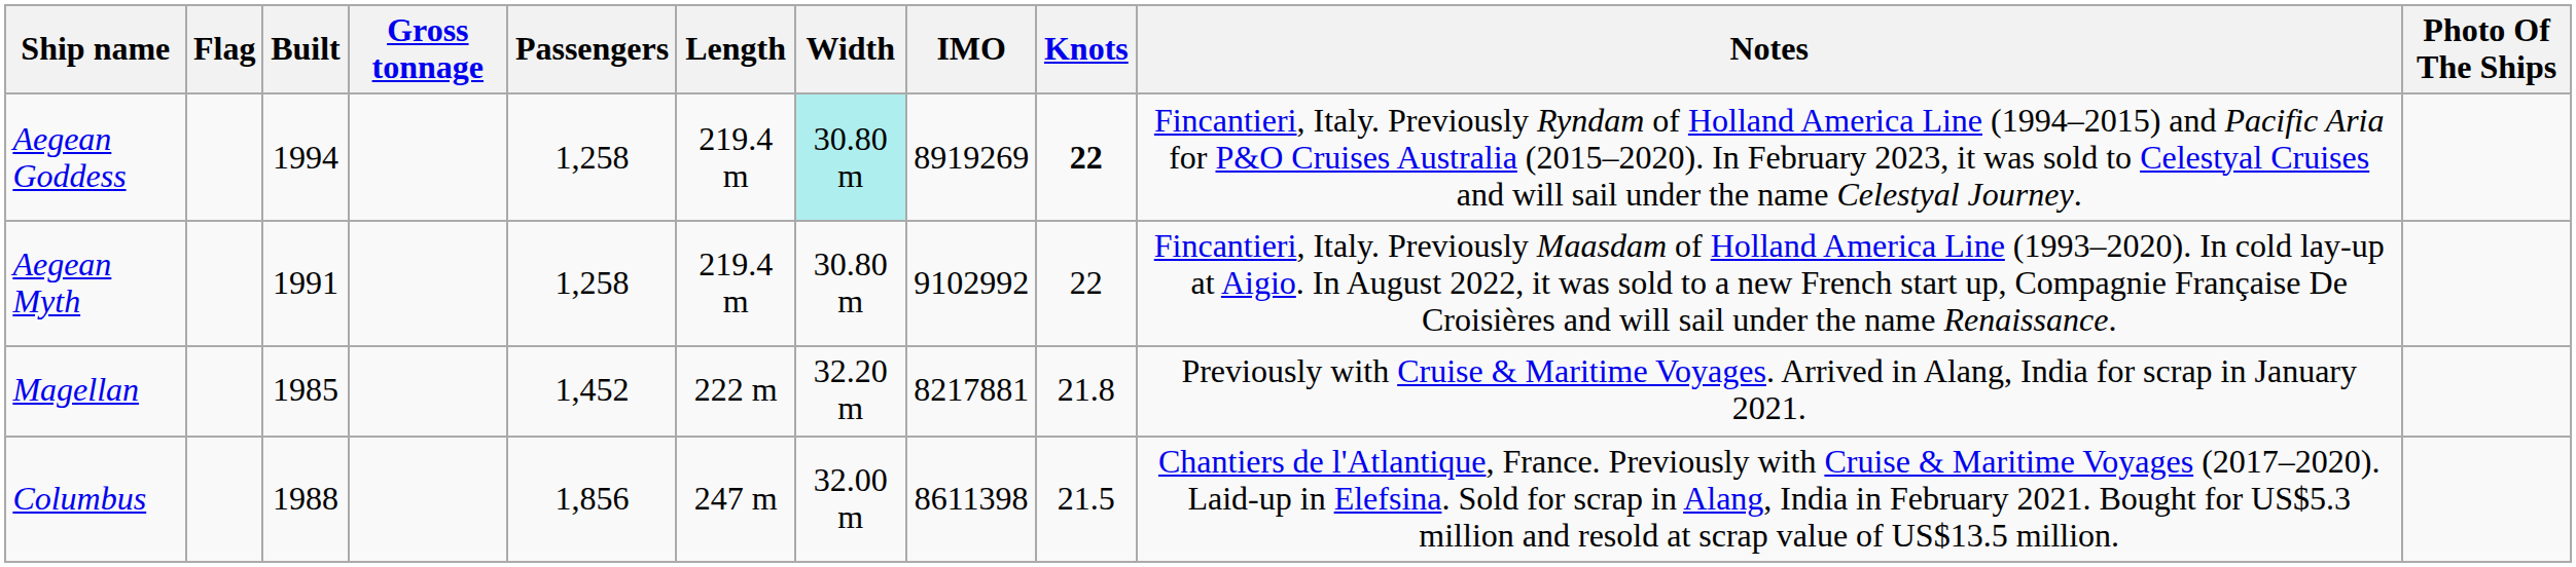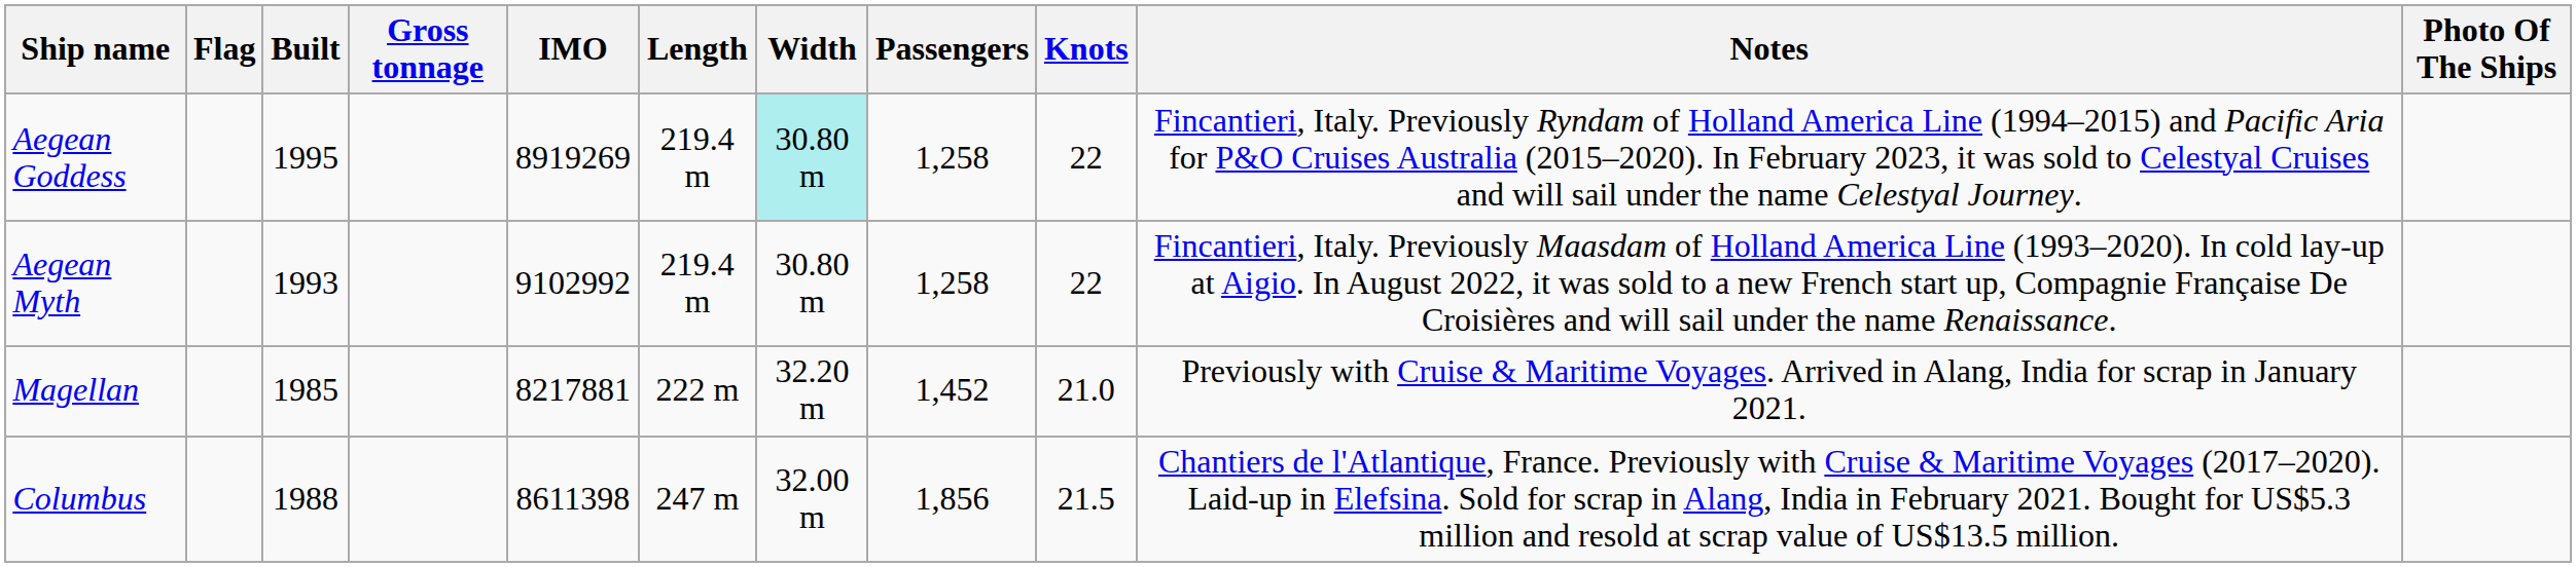 <table class="wikitable sortable">
 <tr>
 <th>Ship name</th>
 <th>Flag</th>
 <th>Built</th>
 <th><a href='#'>Gross tonnage</a></th>
-<th>Passengers</th>
+<th>IMO</th>
 <th>Length</th>
 <th>Width</th>
-<th>IMO</th>
+<th>Passengers</th>
 <th><a href='#'>Knots</a></th>
 <th>Notes</th>
 <th>Photo Of The Ships</th>
 </tr>
 <tr>
 <td><em><a href='#'>Aegean Goddess</a></em></td>
 <td></td>
-<td align="Center">1994</td>
+<td align="Center">1995</td>
 <td align="Center"></td>
-<td align="Center">1,258</td>
+<td align="Center">8919269</td>
 <td align="Center">219.4 m</td>
 <td align="Center" style="background: paleturquoise;">30.80 m</td>
-<td align="Center">8919269</td>
-<td align="Center"><strong>22</strong></td>
+<td align="Center">1,258</td>
+<td align="Center">22</td>
 <td align="Center"><a href='#'>Fincantieri</a>, Italy. Previously <em>Ryndam</em> of <a href='#'>Holland America Line</a> (1994–2015) and <em>Pacific Aria</em> for <a href='#'>P&O Cruises Australia</a> (2015–2020). In February 2023, it was sold to <a href='#'>Celestyal Cruises</a> and will sail under the name <em>Celestyal Journey</em>.</td>
 <td></td>
 </tr>
 <tr>
 <td><em><a href='#'>Aegean Myth</a></em></td>
 <td></td>
-<td align="Center">1991</td>
+<td align="Center">1993</td>
 <td align="Center"></td>
-<td align="Center">1,258</td>
+<td align="Center">9102992</td>
 <td align="Center">219.4 m</td>
 <td align="Center">30.80 m</td>
-<td align="Center">9102992</td>
+<td align="Center">1,258</td>
 <td align="Center">22</td>
 <td align="Center"><a href='#'>Fincantieri</a>, Italy. Previously <em>Maasdam</em> of <a href='#'>Holland America Line</a> (1993–2020). In cold lay-up at <a href='#'>Aigio</a>. In August 2022, it was sold to a new French start up, Compagnie Française De Croisières and will sail under the name <em>Renaissance</em>.</td>
 <td></td>
 </tr>
 <tr>
 <td><em><a href='#'>Magellan</a></em></td>
 <td></td>
 <td align="Center">1985</td>
 <td align="Center"></td>
-<td align="Center">1,452</td>
+<td align="Center">8217881</td>
 <td align="Center">222 m</td>
 <td align="Center">32.20 m</td>
-<td align="Center">8217881</td>
-<td align="Center">21.8</td>
+<td align="Center">1,452</td>
+<td align="Center">21.0</td>
 <td align="Center">Previously with <a href='#'>Cruise & Maritime Voyages</a>.  Arrived in Alang, India for scrap in January 2021.</td>
 <td></td>
 </tr>
 <tr>
 <td><em><a href='#'>Columbus</a></em></td>
 <td></td>
 <td align="Center">1988</td>
 <td align="Center"></td>
-<td align="Center">1,856</td>
+<td align="Center">8611398</td>
 <td align="Center">247 m</td>
 <td align="Center">32.00 m</td>
-<td align="Center">8611398</td>
+<td align="Center">1,856</td>
 <td align="Center">21.5</td>
 <td align="Center"><a href='#'>Chantiers de l'Atlantique</a>, France. Previously with <a href='#'>Cruise & Maritime Voyages</a> (2017–2020). Laid-up in <a href='#'>Elefsina</a>. Sold for scrap in <a href='#'>Alang</a>, India in February 2021. Bought for US$5.3 million and resold at scrap value of US$13.5 million.</td>
 <td></td>
 </tr>
 </table>
